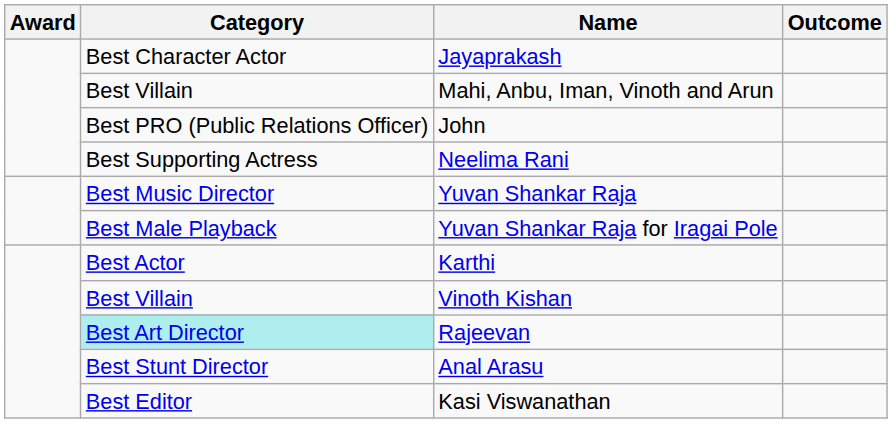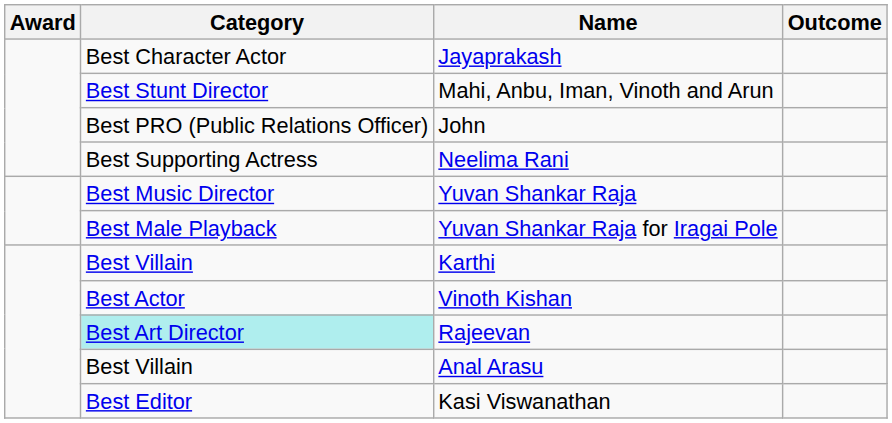 <table class="wikitable" style="font-size:95%;">
 <tr>
 <th>Award</th>
 <th>Category</th>
 <th>Name</th>
 <th>Outcome</th>
 </tr>
 <tr>
 <td rowspan="4"></td>
 <td>Best Character Actor</td>
 <td><a href='#'>Jayaprakash</a></td>
 <td></td>
 </tr>
 <tr>
-<td>Best Villain</td>
+<td><a href='#'>Best Stunt Director</a></td>
 <td>Mahi, Anbu, Iman, Vinoth and Arun</td>
 <td></td>
 </tr>
 <tr>
 <td>Best PRO (Public Relations Officer)</td>
 <td>John</td>
 <td></td>
 </tr>
 <tr>
 <td>Best Supporting Actress</td>
 <td><a href='#'>Neelima Rani</a></td>
 <td></td>
 </tr>
 <tr>
 <td rowspan="2"></td>
 <td><a href='#'>Best Music Director</a></td>
 <td><a href='#'>Yuvan Shankar Raja</a></td>
 <td></td>
 </tr>
 <tr>
 <td><a href='#'>Best Male Playback</a></td>
 <td><a href='#'>Yuvan Shankar Raja</a> for <a href='#'>Iragai Pole</a></td>
 <td></td>
 </tr>
 <tr>
 <td rowspan="5"></td>
-<td><a href='#'>Best Actor</a></td>
+<td><a href='#'>Best Villain</a></td>
 <td><a href='#'>Karthi</a></td>
 <td></td>
 </tr>
 <tr>
-<td><a href='#'>Best Villain</a></td>
+<td><a href='#'>Best Actor</a></td>
 <td><a href='#'>Vinoth Kishan</a></td>
 <td></td>
 </tr>
 <tr>
 <td style="background: paleturquoise;"><a href='#'>Best Art Director</a></td>
 <td><a href='#'>Rajeevan</a></td>
 <td></td>
 </tr>
 <tr>
-<td><a href='#'>Best Stunt Director</a></td>
+<td>Best Villain</td>
 <td><a href='#'>Anal Arasu</a></td>
 <td></td>
 </tr>
 <tr>
 <td><a href='#'>Best Editor</a></td>
 <td>Kasi Viswanathan</td>
 <td></td>
 </tr>
 </table>
